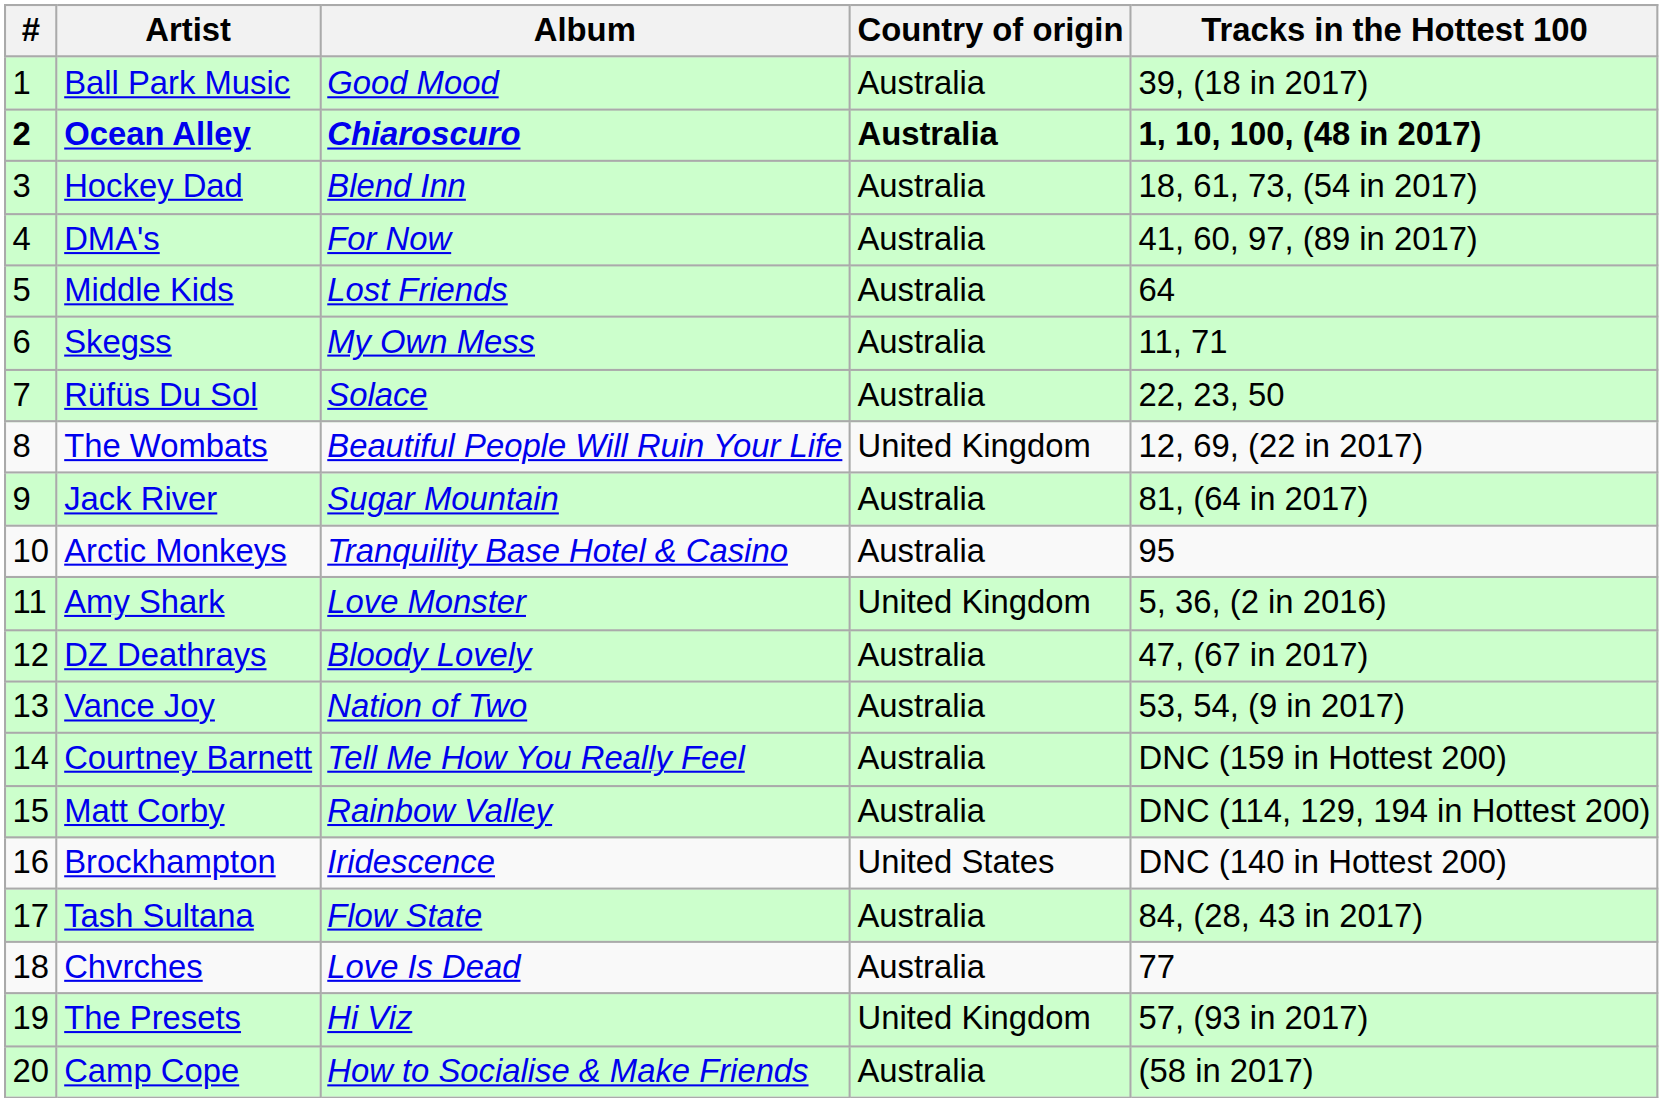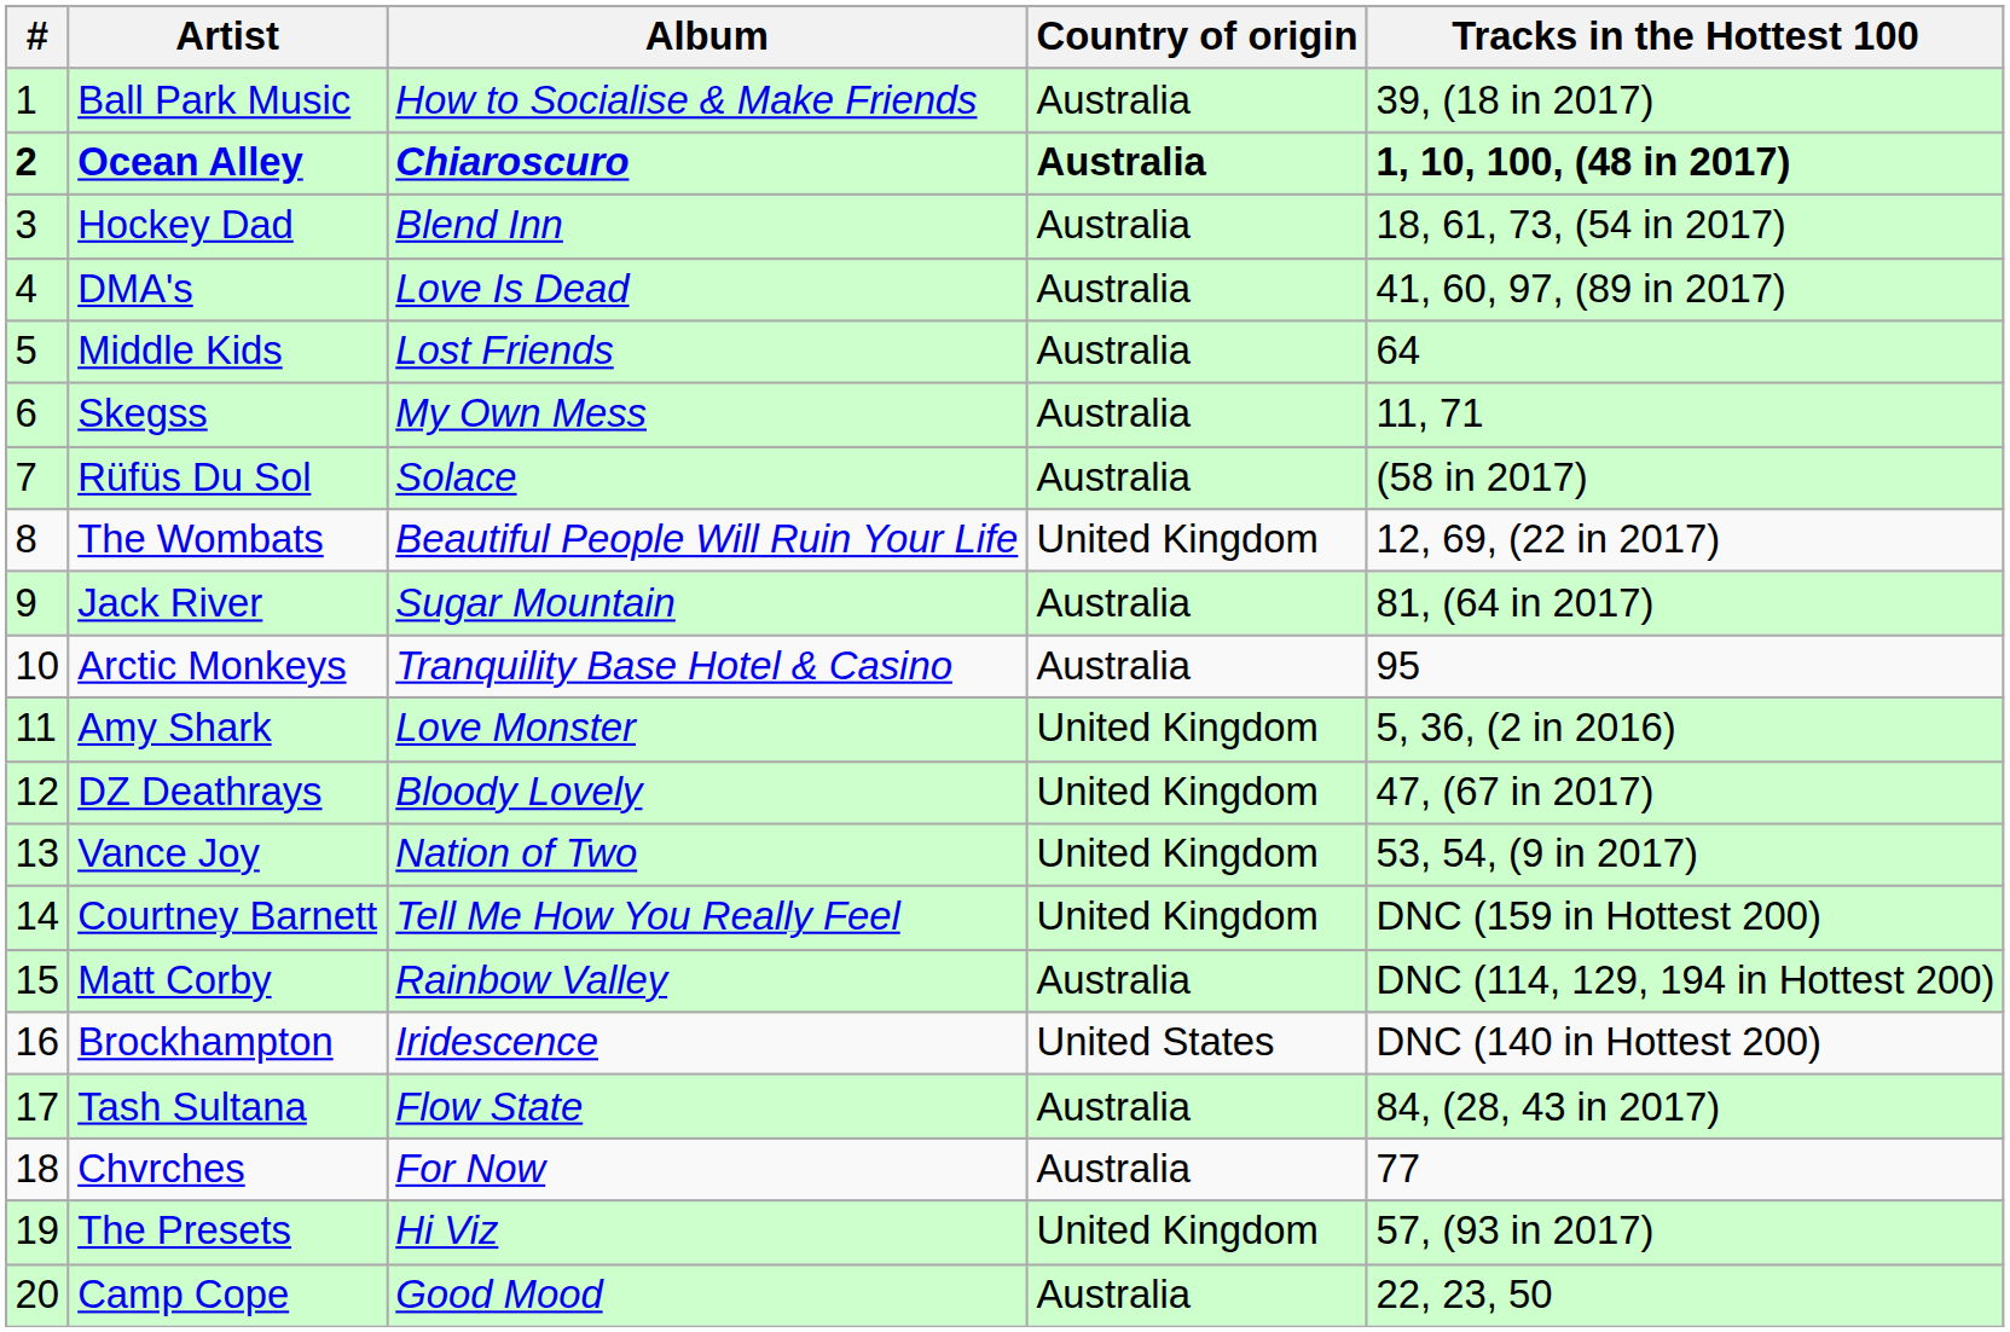 <table class="wikitable sortable">
 <tr>
 <th>#</th>
 <th>Artist</th>
 <th>Album</th>
 <th>Country of origin</th>
 <th>Tracks in the Hottest 100</th>
 </tr>
 <tr style="background-color: #ccffcc">
 <td>1</td>
 <td><a href='#'>Ball Park Music</a></td>
-<td><em><a href='#'>Good Mood</a></em></td>
+<td><em><a href='#'>How to Socialise & Make Friends</a></em></td>
 <td>Australia</td>
 <td>39, (18 in 2017)</td>
 </tr>
 <tr style="background-color: #ccffcc">
 <td><strong>2</strong></td>
 <td><strong><a href='#'>Ocean Alley</a></strong></td>
 <td><strong><em><a href='#'>Chiaroscuro</a></em></strong></td>
 <td><strong>Australia</strong></td>
 <td><strong>1, 10, 100, (48 in 2017)</strong></td>
 </tr>
 <tr style="background-color: #ccffcc">
 <td>3</td>
 <td><a href='#'>Hockey Dad</a></td>
 <td><em><a href='#'>Blend Inn</a></em></td>
 <td>Australia</td>
 <td>18, 61, 73, (54 in 2017)</td>
 </tr>
 <tr style="background-color: #ccffcc">
 <td>4</td>
 <td><a href='#'>DMA's</a></td>
-<td><em><a href='#'>For Now</a></em></td>
+<td><a href='#'><em>Love Is Dead</em></a></td>
 <td>Australia</td>
 <td>41, 60, 97, (89 in 2017)</td>
 </tr>
 <tr style="background-color: #ccffcc">
 <td>5</td>
 <td><a href='#'>Middle Kids</a></td>
 <td><em><a href='#'>Lost Friends</a></em></td>
 <td>Australia</td>
 <td>64</td>
 </tr>
 <tr style="background-color: #ccffcc">
 <td>6</td>
 <td><a href='#'>Skegss</a></td>
 <td><em><a href='#'>My Own Mess</a></em></td>
 <td>Australia</td>
 <td>11, 71</td>
 </tr>
 <tr style="background-color: #ccffcc">
 <td>7</td>
 <td><a href='#'>Rüfüs Du Sol</a></td>
 <td><em><a href='#'>Solace</a></em></td>
 <td>Australia</td>
-<td>22, 23, 50</td>
+<td>(58 in 2017)</td>
 </tr>
 <tr>
 <td>8</td>
 <td><a href='#'>The Wombats</a></td>
 <td><em><a href='#'>Beautiful People Will Ruin Your Life</a></em></td>
 <td>United Kingdom</td>
 <td>12, 69, (22 in 2017)</td>
 </tr>
 <tr style="background-color: #ccffcc">
 <td>9</td>
 <td><a href='#'>Jack River</a></td>
 <td><em><a href='#'>Sugar Mountain</a></em></td>
 <td>Australia</td>
 <td>81, (64 in 2017)</td>
 </tr>
 <tr>
 <td>10</td>
 <td><a href='#'>Arctic Monkeys</a></td>
 <td><em><a href='#'>Tranquility Base Hotel & Casino</a></em></td>
 <td>Australia</td>
 <td>95</td>
 </tr>
 <tr style="background-color: #ccffcc">
 <td>11</td>
 <td><a href='#'>Amy Shark</a></td>
 <td><a href='#'><em>Love Monster</em></a></td>
 <td>United Kingdom</td>
 <td>5, 36, (2 in 2016)</td>
 </tr>
 <tr style="background-color: #ccffcc">
 <td>12</td>
 <td><a href='#'>DZ Deathrays</a></td>
 <td><em><a href='#'>Bloody Lovely</a></em></td>
-<td>Australia</td>
+<td>United Kingdom</td>
 <td>47, (67 in 2017)</td>
 </tr>
 <tr style="background-color: #ccffcc">
 <td>13</td>
 <td><a href='#'>Vance Joy</a></td>
 <td><em><a href='#'>Nation of Two</a></em></td>
-<td>Australia</td>
+<td>United Kingdom</td>
 <td>53, 54, (9 in 2017)</td>
 </tr>
 <tr style="background-color: #ccffcc">
 <td>14</td>
 <td><a href='#'>Courtney Barnett</a></td>
 <td><em><a href='#'>Tell Me How You Really Feel</a></em></td>
-<td>Australia</td>
+<td>United Kingdom</td>
 <td>DNC (159 in Hottest 200)</td>
 </tr>
 <tr style="background-color: #ccffcc">
 <td>15</td>
 <td><a href='#'>Matt Corby</a></td>
 <td><a href='#'><em>Rainbow Valley</em></a></td>
 <td>Australia</td>
 <td>DNC (114, 129, 194 in Hottest 200)</td>
 </tr>
 <tr>
 <td>16</td>
 <td><a href='#'>Brockhampton</a></td>
 <td><a href='#'><em>Iridescence</em></a></td>
 <td>United States</td>
 <td>DNC (140 in Hottest 200)</td>
 </tr>
 <tr style="background-color: #ccffcc">
 <td>17</td>
 <td><a href='#'>Tash Sultana</a></td>
 <td><em><a href='#'>Flow State</a></em></td>
 <td>Australia</td>
 <td>84, (28, 43 in 2017)</td>
 </tr>
 <tr>
 <td>18</td>
 <td><a href='#'>Chvrches</a></td>
-<td><a href='#'><em>Love Is Dead</em></a></td>
+<td><em><a href='#'>For Now</a></em></td>
 <td>Australia</td>
 <td>77</td>
 </tr>
 <tr style="background-color: #ccffcc">
 <td>19</td>
 <td><a href='#'>The Presets</a></td>
 <td><a href='#'><em>Hi Viz</em></a></td>
 <td>United Kingdom</td>
 <td>57, (93 in 2017)</td>
 </tr>
 <tr style="background-color: #ccffcc">
 <td>20</td>
 <td><a href='#'>Camp Cope</a></td>
-<td><em><a href='#'>How to Socialise & Make Friends</a></em></td>
+<td><em><a href='#'>Good Mood</a></em></td>
 <td>Australia</td>
-<td>(58 in 2017)</td>
+<td>22, 23, 50</td>
 </tr>
 </table>
